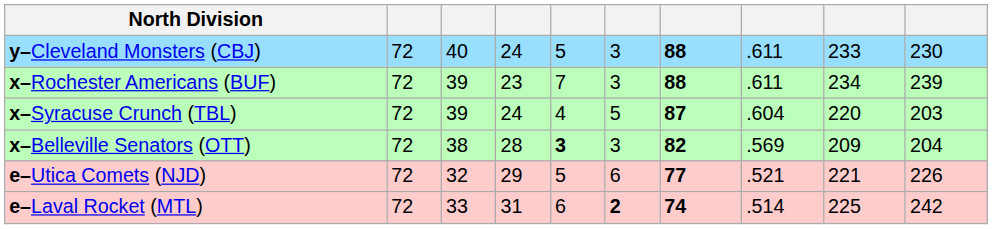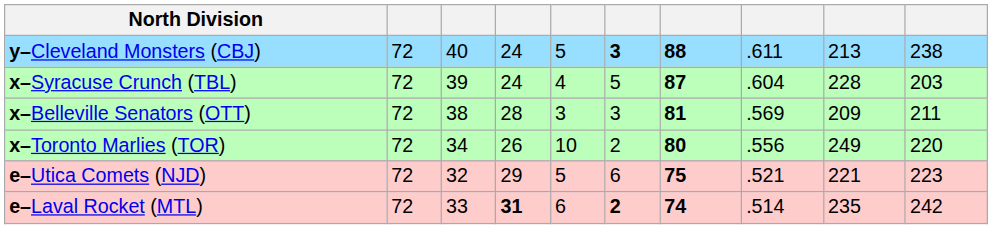 <table class="wikitable" style="width:50em">
 <tr>
 <th width="35%">North Division</th>
 <th width="5%"></th>
 <th width="5%"></th>
 <th width="5%"></th>
 <th width="5%"></th>
 <th width="5%"></th>
 <th width="7.5%"></th>
 <th width="7.5%"></th>
 <th width="7.5%"></th>
 <th width="7.5%"></th>
 </tr>
 <tr bgcolor=#97DEFF>
 <td><strong>y–</strong><a href='#'>Cleveland Monsters</a> (<a href='#'>CBJ</a>)</td>
 <td>72</td>
 <td>40</td>
 <td>24</td>
 <td>5</td>
-<td>3</td>
+<td><strong>3</strong></td>
 <td><strong>88</strong></td>
 <td>.611</td>
-<td>233</td>
-<td>230</td>
-</tr>
-<tr bgcolor=#bbffbb>
-<td><strong>x–</strong><a href='#'>Rochester Americans</a> (<a href='#'>BUF</a>)</td>
-<td>72</td>
-<td>39</td>
-<td>23</td>
-<td>7</td>
-<td>3</td>
-<td><strong>88</strong></td>
-<td>.611</td>
-<td>234</td>
-<td>239</td>
+<td>213</td>
+<td>238</td>
 </tr>
 <tr bgcolor=#bbffbb>
 <td><strong>x–</strong><a href='#'>Syracuse Crunch</a> (<a href='#'>TBL</a>)</td>
 <td>72</td>
 <td>39</td>
 <td>24</td>
 <td>4</td>
 <td>5</td>
 <td><strong>87</strong></td>
 <td>.604</td>
-<td>220</td>
+<td>228</td>
 <td>203</td>
 </tr>
 <tr bgcolor=#bbffbb>
 <td><strong>x–</strong><a href='#'>Belleville Senators</a> (<a href='#'>OTT</a>)</td>
 <td>72</td>
 <td>38</td>
 <td>28</td>
-<td><strong>3</strong></td>
 <td>3</td>
-<td><strong>82</strong></td>
+<td>3</td>
+<td><strong>81</strong></td>
 <td>.569</td>
 <td>209</td>
-<td>204</td>
+<td>211</td>
+</tr>
+<tr bgcolor=#bbffbb>
+<td><strong>x–</strong><a href='#'>Toronto Marlies</a> (<a href='#'>TOR</a>)</td>
+<td>72</td>
+<td>34</td>
+<td>26</td>
+<td>10</td>
+<td>2</td>
+<td><strong>80</strong></td>
+<td>.556</td>
+<td>249</td>
+<td>220</td>
 </tr>
 <tr bgcolor=#ffcccc>
 <td><strong>e–</strong><a href='#'>Utica Comets</a> (<a href='#'>NJD</a>)</td>
 <td>72</td>
 <td>32</td>
 <td>29</td>
 <td>5</td>
 <td>6</td>
-<td><strong>77</strong></td>
+<td><strong>75</strong></td>
 <td>.521</td>
 <td>221</td>
-<td>226</td>
+<td>223</td>
 </tr>
 <tr bgcolor=#ffcccc>
 <td><strong>e–</strong><a href='#'>Laval Rocket</a> (<a href='#'>MTL</a>)</td>
 <td>72</td>
 <td>33</td>
-<td>31</td>
+<td><strong>31</strong></td>
 <td>6</td>
 <td><strong>2</strong></td>
 <td><strong>74</strong></td>
 <td>.514</td>
-<td>225</td>
+<td>235</td>
 <td>242</td>
 </tr>
 </table>
